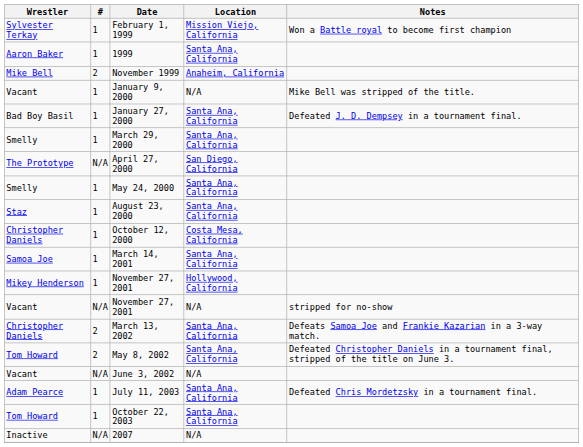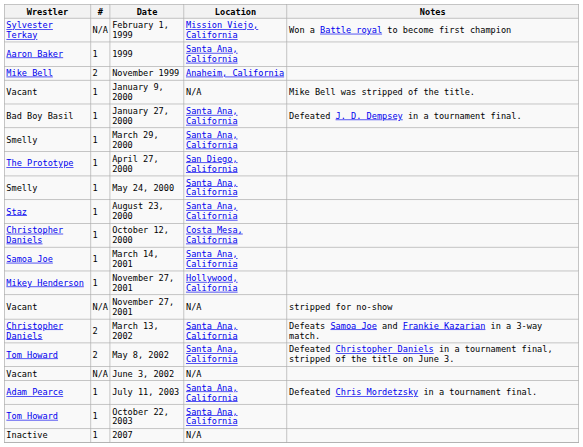 <table class="wikitable sortable">
 <tr>
 <th>Wrestler</th>
 <th>#</th>
 <th>Date</th>
 <th>Location</th>
 <th>Notes</th>
 </tr>
 <tr>
 <td><a href='#'>Sylvester Terkay</a></td>
-<td>1</td>
+<td>N/A</td>
 <td>February 1, 1999</td>
 <td><a href='#'>Mission Viejo, California</a></td>
 <td>Won a <a href='#'>Battle royal</a> to become first champion</td>
 </tr>
 <tr>
 <td><a href='#'>Aaron Baker</a></td>
 <td>1</td>
 <td>1999</td>
 <td><a href='#'>Santa Ana, California</a></td>
 <td></td>
 </tr>
 <tr>
 <td><a href='#'>Mike Bell</a></td>
 <td>2</td>
 <td>November 1999</td>
 <td><a href='#'>Anaheim, California</a></td>
 <td></td>
 </tr>
 <tr>
 <td>Vacant</td>
 <td>1</td>
 <td>January 9, 2000</td>
 <td>N/A</td>
 <td>Mike Bell was stripped of the title.</td>
 </tr>
 <tr>
 <td>Bad Boy Basil</td>
 <td>1</td>
 <td>January 27, 2000</td>
 <td><a href='#'>Santa Ana, California</a></td>
 <td>Defeated <a href='#'>J. D. Dempsey</a> in a tournament final.</td>
 </tr>
 <tr>
 <td>Smelly</td>
 <td>1</td>
 <td>March 29, 2000</td>
 <td><a href='#'>Santa Ana, California</a></td>
 <td></td>
 </tr>
 <tr>
 <td><a href='#'>The Prototype</a></td>
-<td>N/A</td>
+<td>1</td>
 <td>April 27, 2000</td>
 <td><a href='#'>San Diego, California</a></td>
 <td></td>
 </tr>
 <tr>
 <td>Smelly</td>
 <td>1</td>
 <td>May 24, 2000</td>
 <td><a href='#'>Santa Ana, California</a></td>
 <td></td>
 </tr>
 <tr>
 <td><a href='#'>Staz</a></td>
 <td>1</td>
 <td>August 23, 2000</td>
 <td><a href='#'>Santa Ana, California</a></td>
 <td></td>
 </tr>
 <tr>
 <td><a href='#'>Christopher Daniels</a></td>
 <td>1</td>
 <td>October 12, 2000</td>
 <td><a href='#'>Costa Mesa, California</a></td>
 <td></td>
 </tr>
 <tr>
 <td><a href='#'>Samoa Joe</a></td>
 <td>1</td>
 <td>March 14, 2001</td>
 <td><a href='#'>Santa Ana, California</a></td>
 <td></td>
 </tr>
 <tr>
 <td><a href='#'>Mikey Henderson</a></td>
 <td>1</td>
 <td>November 27, 2001</td>
 <td><a href='#'>Hollywood, California</a></td>
 <td></td>
 </tr>
 <tr>
 <td>Vacant</td>
 <td>N/A</td>
 <td>November 27, 2001</td>
 <td>N/A</td>
 <td>stripped for no-show</td>
 </tr>
 <tr>
 <td><a href='#'>Christopher Daniels</a></td>
 <td>2</td>
 <td>March 13, 2002</td>
 <td><a href='#'>Santa Ana, California</a></td>
 <td>Defeats <a href='#'>Samoa Joe</a> and <a href='#'>Frankie Kazarian</a> in a 3-way match.</td>
 </tr>
 <tr>
 <td><a href='#'>Tom Howard</a></td>
 <td>2</td>
 <td>May 8, 2002</td>
 <td><a href='#'>Santa Ana, California</a></td>
 <td>Defeated <a href='#'>Christopher Daniels</a> in a tournament final, stripped of the title on June 3.</td>
 </tr>
 <tr>
 <td>Vacant</td>
 <td>N/A</td>
 <td>June 3, 2002</td>
 <td>N/A</td>
 <td></td>
 </tr>
 <tr>
 <td><a href='#'>Adam Pearce</a></td>
 <td>1</td>
 <td>July 11, 2003</td>
 <td><a href='#'>Santa Ana, California</a></td>
 <td>Defeated <a href='#'>Chris Mordetzsky</a> in a tournament final.</td>
 </tr>
 <tr>
 <td><a href='#'>Tom Howard</a></td>
 <td>1</td>
 <td>October 22, 2003</td>
 <td><a href='#'>Santa Ana, California</a></td>
 <td></td>
 </tr>
 <tr>
 <td>Inactive</td>
-<td>N/A</td>
+<td>1</td>
 <td>2007</td>
 <td>N/A</td>
 <td></td>
 </tr>
 <tr>
 </tr>
 </table>
